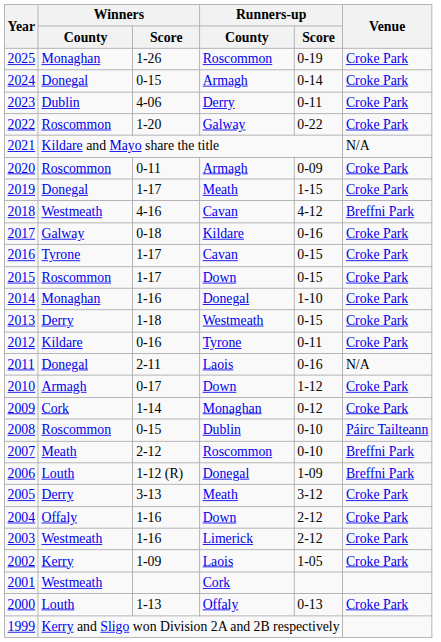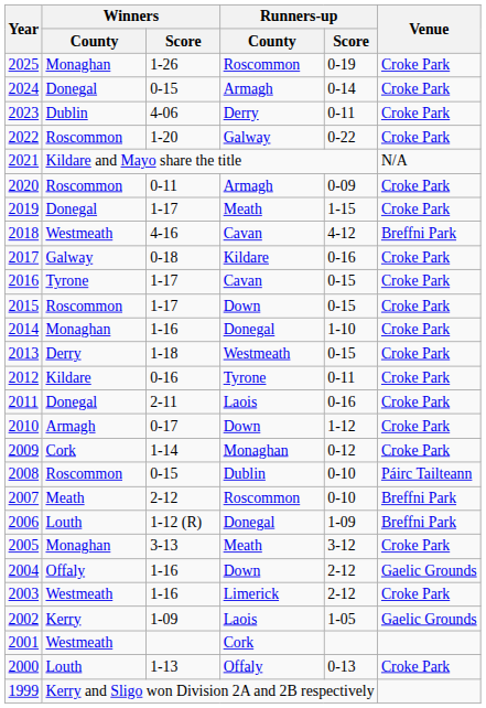 <table class="sortable wikitable">
 <tr>
 <th rowspan="2">Year</th>
 <th colspan="2">Winners</th>
 <th colspan="2">Runners-up</th>
 <th rowspan="2">Venue</th>
 </tr>
 <tr>
 <th>County</th>
 <th>Score</th>
 <th>County</th>
 <th>Score</th>
 </tr>
 <tr>
 <td><a href='#'>2025</a></td>
 <td><a href='#'>Monaghan</a></td>
 <td>1-26</td>
 <td><a href='#'>Roscommon</a></td>
 <td>0-19</td>
 <td><a href='#'>Croke Park</a></td>
 </tr>
 <tr>
 <td><a href='#'>2024</a></td>
 <td><a href='#'>Donegal</a></td>
 <td>0-15</td>
 <td><a href='#'>Armagh</a></td>
 <td>0-14</td>
 <td><a href='#'>Croke Park</a></td>
 </tr>
 <tr>
 <td><a href='#'>2023</a></td>
 <td><a href='#'>Dublin</a></td>
 <td>4-06</td>
 <td><a href='#'>Derry</a></td>
 <td>0-11</td>
 <td><a href='#'>Croke Park</a></td>
 </tr>
 <tr>
 <td><a href='#'>2022</a></td>
 <td><a href='#'>Roscommon</a></td>
 <td>1-20</td>
 <td><a href='#'>Galway</a></td>
 <td>0-22</td>
 <td><a href='#'>Croke Park</a></td>
 </tr>
 <tr>
 <td><a href='#'>2021</a></td>
 <td colspan="4"><a href='#'>Kildare</a> and <a href='#'>Mayo</a> share the title</td>
 <td>N/A</td>
 </tr>
 <tr>
 <td><a href='#'>2020</a></td>
 <td><a href='#'>Roscommon</a></td>
 <td>0-11</td>
 <td><a href='#'>Armagh</a></td>
 <td>0-09</td>
 <td><a href='#'>Croke Park</a></td>
 </tr>
 <tr>
 <td><a href='#'>2019</a></td>
 <td><a href='#'>Donegal</a></td>
 <td>1-17</td>
 <td><a href='#'>Meath</a></td>
 <td>1-15</td>
 <td><a href='#'>Croke Park</a></td>
 </tr>
 <tr>
 <td><a href='#'>2018</a></td>
 <td><a href='#'>Westmeath</a></td>
 <td>4-16</td>
 <td><a href='#'>Cavan</a></td>
 <td>4-12</td>
 <td><a href='#'>Breffni Park</a></td>
 </tr>
 <tr>
 <td><a href='#'>2017</a></td>
 <td><a href='#'>Galway</a></td>
 <td>0-18</td>
 <td><a href='#'>Kildare</a></td>
 <td>0-16</td>
 <td><a href='#'>Croke Park</a></td>
 </tr>
 <tr>
 <td><a href='#'>2016</a></td>
 <td><a href='#'>Tyrone</a></td>
 <td>1-17</td>
 <td><a href='#'>Cavan</a></td>
 <td>0-15</td>
 <td><a href='#'>Croke Park</a></td>
 </tr>
 <tr>
 <td><a href='#'>2015</a></td>
 <td><a href='#'>Roscommon</a></td>
 <td>1-17</td>
 <td><a href='#'>Down</a></td>
 <td>0-15</td>
 <td><a href='#'>Croke Park</a></td>
 </tr>
 <tr>
 <td><a href='#'>2014</a></td>
 <td><a href='#'>Monaghan</a></td>
 <td>1-16</td>
 <td><a href='#'>Donegal</a></td>
 <td>1-10</td>
 <td><a href='#'>Croke Park</a></td>
 </tr>
 <tr>
 <td><a href='#'>2013</a></td>
 <td><a href='#'>Derry</a></td>
 <td>1-18</td>
 <td><a href='#'>Westmeath</a></td>
 <td>0-15</td>
 <td><a href='#'>Croke Park</a></td>
 </tr>
 <tr>
 <td><a href='#'>2012</a></td>
 <td><a href='#'>Kildare</a></td>
 <td>0-16</td>
 <td><a href='#'>Tyrone</a></td>
 <td>0-11</td>
 <td><a href='#'>Croke Park</a></td>
 </tr>
 <tr>
 <td><a href='#'>2011</a></td>
 <td><a href='#'>Donegal</a></td>
 <td>2-11</td>
 <td><a href='#'>Laois</a></td>
 <td>0-16</td>
-<td>N/A</td>
+<td><a href='#'>Croke Park</a></td>
 </tr>
 <tr>
 <td><a href='#'>2010</a></td>
 <td><a href='#'>Armagh</a></td>
 <td>0-17</td>
 <td><a href='#'>Down</a></td>
 <td>1-12</td>
 <td><a href='#'>Croke Park</a></td>
 </tr>
 <tr>
 <td><a href='#'>2009</a></td>
 <td><a href='#'>Cork</a></td>
 <td>1-14</td>
 <td><a href='#'>Monaghan</a></td>
 <td>0-12</td>
 <td><a href='#'>Croke Park</a></td>
 </tr>
 <tr>
 <td><a href='#'>2008</a></td>
 <td><a href='#'>Roscommon</a></td>
 <td>0-15</td>
 <td><a href='#'>Dublin</a></td>
 <td>0-10</td>
 <td><a href='#'>Páirc Tailteann</a></td>
 </tr>
 <tr>
 <td><a href='#'>2007</a></td>
 <td><a href='#'>Meath</a></td>
 <td>2-12</td>
 <td><a href='#'>Roscommon</a></td>
 <td>0-10</td>
 <td><a href='#'>Breffni Park</a></td>
 </tr>
 <tr>
 <td><a href='#'>2006</a></td>
 <td><a href='#'>Louth</a></td>
 <td>1-12 (R)</td>
 <td><a href='#'>Donegal</a></td>
 <td>1-09</td>
 <td><a href='#'>Breffni Park</a></td>
 </tr>
 <tr>
 <td><a href='#'>2005</a></td>
-<td><a href='#'>Derry</a></td>
+<td><a href='#'>Monaghan</a></td>
 <td>3-13</td>
 <td><a href='#'>Meath</a></td>
 <td>3-12</td>
 <td><a href='#'>Croke Park</a></td>
 </tr>
 <tr>
 <td><a href='#'>2004</a></td>
 <td><a href='#'>Offaly</a></td>
 <td>1-16</td>
 <td><a href='#'>Down</a></td>
 <td>2-12</td>
-<td><a href='#'>Croke Park</a></td>
+<td><a href='#'>Gaelic Grounds</a></td>
 </tr>
 <tr>
 <td><a href='#'>2003</a></td>
 <td><a href='#'>Westmeath</a></td>
 <td>1-16</td>
 <td><a href='#'>Limerick</a></td>
 <td>2-12</td>
 <td><a href='#'>Croke Park</a></td>
 </tr>
 <tr>
 <td><a href='#'>2002</a></td>
 <td><a href='#'>Kerry</a></td>
 <td>1-09</td>
 <td><a href='#'>Laois</a></td>
 <td>1-05</td>
-<td><a href='#'>Croke Park</a></td>
+<td><a href='#'>Gaelic Grounds</a></td>
 </tr>
 <tr>
 <td><a href='#'>2001</a></td>
 <td><a href='#'>Westmeath</a></td>
 <td></td>
 <td><a href='#'>Cork</a></td>
 <td></td>
 <td></td>
 </tr>
 <tr>
 <td><a href='#'>2000</a></td>
 <td><a href='#'>Louth</a></td>
 <td>1-13</td>
 <td><a href='#'>Offaly</a></td>
 <td>0-13</td>
 <td><a href='#'>Croke Park</a></td>
 </tr>
 <tr>
 <td><a href='#'>1999</a></td>
 <td colspan="4"><a href='#'>Kerry</a> and <a href='#'>Sligo</a> won Division 2A and 2B respectively</td>
 <td></td>
 </tr>
 </table>
